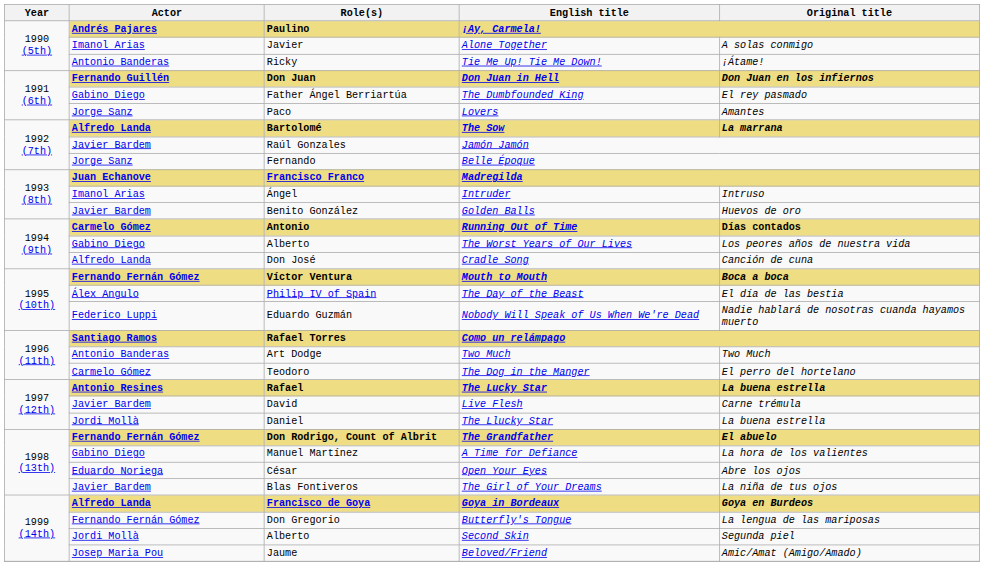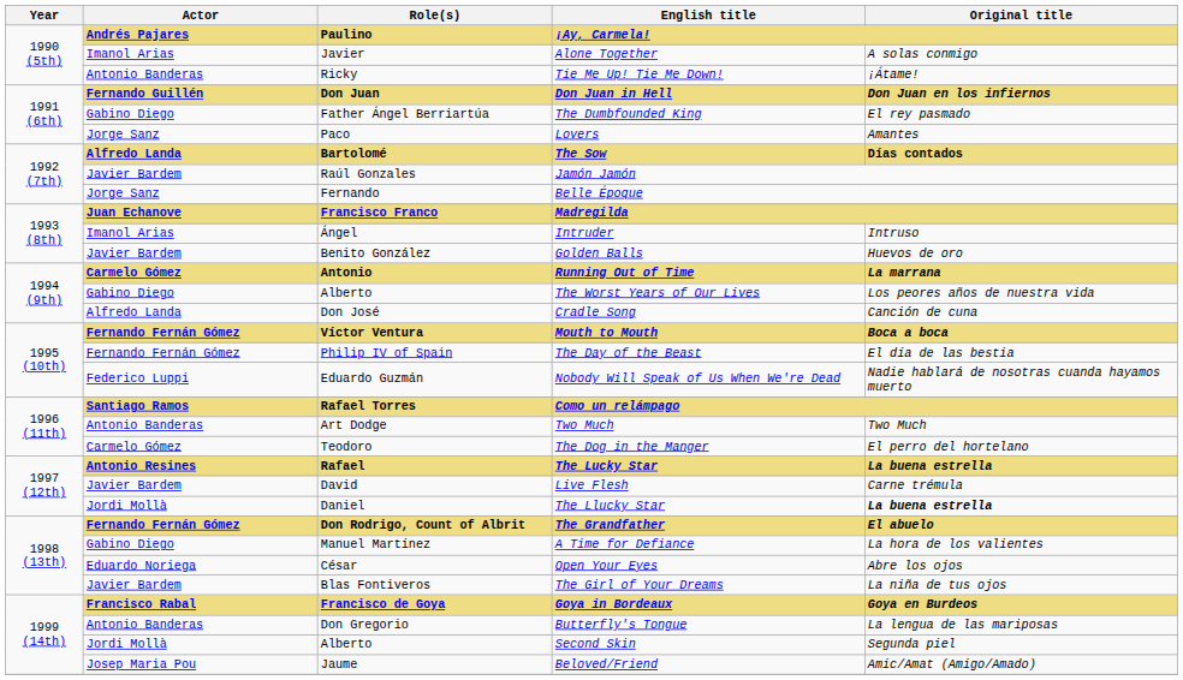 <table class="wikitable sortable" style="text-align:left;">
 <tr>
 <th scope="col" style="width:5%;">Year</th>
 <th scope="col" style="width:15%;">Actor</th>
 <th scope="col" style="width:15%;">Role(s)</th>
 <th scope="col" style="width:20%;">English title</th>
 <th scope="col" style="width:20%;">Original title</th>
 </tr>
 <tr>
 <td rowspan="3" style="text-align:center;">1990<br><a href='#'>(5th)</a></td>
 <td style="background:#eedd82;"><strong><a href='#'>Andrés Pajares</a></strong></td>
 <td style="background:#eedd82;"><strong>Paulino</strong></td>
 <td colspan="2" style="background:#eedd82;"><strong><em><a href='#'>¡Ay, Carmela!</a></em></strong></td>
 </tr>
 <tr>
 <td><a href='#'>Imanol Arias</a></td>
 <td>Javier</td>
 <td><em><a href='#'>Alone Together</a></em></td>
 <td><em>A solas conmigo</em></td>
 </tr>
 <tr>
 <td><a href='#'>Antonio Banderas</a></td>
 <td>Ricky</td>
 <td><em><a href='#'>Tie Me Up! Tie Me Down!</a></em></td>
 <td><em>¡Átame!</em></td>
 </tr>
 <tr>
 <td rowspan="3" style="text-align:center;">1991<br><a href='#'>(6th)</a></td>
 <td style="background:#eedd82;"><strong><a href='#'>Fernando Guillén</a></strong></td>
 <td style="background:#eedd82;"><strong>Don Juan</strong></td>
 <td style="background:#eedd82;"><strong><em><a href='#'>Don Juan in Hell</a></em></strong></td>
 <td style="background:#eedd82;"><strong><em>Don Juan en los infiernos</em></strong></td>
 </tr>
 <tr>
 <td><a href='#'>Gabino Diego</a></td>
 <td>Father Ángel Berriartúa</td>
 <td><em><a href='#'>The Dumbfounded King</a></em></td>
 <td><em>El rey pasmado</em></td>
 </tr>
 <tr>
 <td><a href='#'>Jorge Sanz</a></td>
 <td>Paco</td>
 <td><em><a href='#'>Lovers</a></em></td>
 <td><em>Amantes</em></td>
 </tr>
 <tr>
 <td rowspan="3" style="text-align:center;">1992<br><a href='#'>(7th)</a></td>
 <td style="background:#eedd82;"><strong><a href='#'>Alfredo Landa</a></strong></td>
 <td style="background:#eedd82;"><strong>Bartolomé</strong></td>
 <td style="background:#eedd82;"><strong><em><a href='#'>The Sow</a></em></strong></td>
-<td style="background:#eedd82;"><strong><em>La marrana</em></strong></td>
+<td style="background:#eedd82;"><strong>Días contados</strong></td>
 </tr>
 <tr>
 <td><a href='#'>Javier Bardem</a></td>
 <td>Raúl Gonzales</td>
 <td colspan="2"><em><a href='#'>Jamón Jamón</a></em></td>
 </tr>
 <tr>
 <td><a href='#'>Jorge Sanz</a></td>
 <td>Fernando</td>
 <td colspan="2"><em><a href='#'>Belle Époque</a></em></td>
 </tr>
 <tr>
 <td rowspan="3" style="text-align:center;">1993<br><a href='#'>(8th)</a></td>
 <td style="background:#eedd82;"><strong><a href='#'>Juan Echanove</a></strong></td>
 <td style="background:#eedd82;"><strong><a href='#'>Francisco Franco</a></strong></td>
 <td colspan="2" style="background:#eedd82;"><strong><em><a href='#'>Madregilda</a></em></strong></td>
 </tr>
 <tr>
 <td><a href='#'>Imanol Arias</a></td>
 <td>Ángel</td>
 <td><em><a href='#'>Intruder</a></em></td>
 <td><em>Intruso</em></td>
 </tr>
 <tr>
 <td><a href='#'>Javier Bardem</a></td>
 <td>Benito González</td>
 <td><em><a href='#'>Golden Balls</a></em></td>
 <td><em>Huevos de oro</em></td>
 </tr>
 <tr>
 <td rowspan="3" style="text-align:center;">1994<br><a href='#'>(9th)</a></td>
 <td style="background:#eedd82;"><strong><a href='#'>Carmelo Gómez</a></strong></td>
 <td style="background:#eedd82;"><strong>Antonio</strong></td>
 <td style="background:#eedd82;"><strong><em><a href='#'>Running Out of Time</a></em></strong></td>
-<td style="background:#eedd82;"><strong>Días contados</strong></td>
+<td style="background:#eedd82;"><strong><em>La marrana</em></strong></td>
 </tr>
 <tr>
 <td><a href='#'>Gabino Diego</a></td>
 <td>Alberto</td>
 <td><em><a href='#'>The Worst Years of Our Lives</a></em></td>
 <td><em>Los peores años de nuestra vida</em></td>
 </tr>
 <tr>
 <td><a href='#'>Alfredo Landa</a></td>
 <td>Don José</td>
 <td><em><a href='#'>Cradle Song</a></em></td>
 <td><em>Canción de cuna</em></td>
 </tr>
 <tr>
 <td rowspan="3" style="text-align:center;">1995<br><a href='#'>(10th)</a></td>
 <td style="background:#eedd82;"><strong><a href='#'>Fernando Fernán Gómez</a></strong></td>
 <td style="background:#eedd82;"><strong>Víctor Ventura</strong></td>
 <td style="background:#eedd82;"><strong><em><a href='#'>Mouth to Mouth</a></em></strong></td>
 <td style="background:#eedd82;"><strong><em>Boca a boca</em></strong></td>
 </tr>
 <tr>
-<td><a href='#'>Álex Angulo</a></td>
+<td><a href='#'>Fernando Fernán Gómez</a></td>
 <td><a href='#'>Philip IV of Spain</a></td>
 <td><em><a href='#'>The Day of the Beast</a></em></td>
 <td><em>El día de las bestia</em></td>
 </tr>
 <tr>
 <td><a href='#'>Federico Luppi</a></td>
 <td>Eduardo Guzmán</td>
 <td><em><a href='#'>Nobody Will Speak of Us When We're Dead</a></em></td>
 <td><em>Nadie hablará de nosotras cuanda hayamos muerto</em></td>
 </tr>
 <tr>
 <td rowspan="3" style="text-align:center;">1996<br><a href='#'>(11th)</a></td>
 <td style="background:#eedd82;"><strong><a href='#'>Santiago Ramos</a></strong></td>
 <td style="background:#eedd82;"><strong>Rafael Torres</strong></td>
 <td colspan="2" style="background:#eedd82;"><strong><em><a href='#'>Como un relámpago</a></em></strong></td>
 </tr>
 <tr>
 <td><a href='#'>Antonio Banderas</a></td>
 <td>Art Dodge</td>
 <td><em><a href='#'>Two Much</a></em></td>
 <td><em>Two Much</em></td>
 </tr>
 <tr>
 <td><a href='#'>Carmelo Gómez</a></td>
 <td>Teodoro</td>
 <td><em><a href='#'>The Dog in the Manger</a></em></td>
 <td><em>El perro del hortelano</em></td>
 </tr>
 <tr>
 <td rowspan="3" style="text-align:center;">1997<br><a href='#'>(12th)</a></td>
 <td style="background:#eedd82;"><strong><a href='#'>Antonio Resines</a></strong></td>
 <td style="background:#eedd82;"><strong>Rafael</strong></td>
 <td style="background:#eedd82;"><strong><em><a href='#'>The Lucky Star</a></em></strong></td>
 <td style="background:#eedd82;"><strong><em>La buena estrella</em></strong></td>
 </tr>
 <tr>
 <td><a href='#'>Javier Bardem</a></td>
 <td>David</td>
 <td><em><a href='#'>Live Flesh</a></em></td>
 <td><em>Carne trémula</em></td>
 </tr>
 <tr>
 <td><a href='#'>Jordi Mollà</a></td>
 <td>Daniel</td>
 <td><em><a href='#'>The Llucky Star</a></em></td>
-<td><em>La buena estrella</em></td>
+<td><strong><em>La buena estrella</em></strong></td>
 </tr>
 <tr>
 <td rowspan="4" style="text-align:center;">1998<br><a href='#'>(13th)</a></td>
 <td style="background:#eedd82;"><strong><a href='#'>Fernando Fernán Gómez</a></strong></td>
 <td style="background:#eedd82;"><strong>Don Rodrigo, Count of Albrit</strong></td>
 <td style="background:#eedd82;"><strong><em><a href='#'>The Grandfather</a></em></strong></td>
 <td style="background:#eedd82;"><strong><em>El abuelo</em></strong></td>
 </tr>
 <tr>
 <td><a href='#'>Gabino Diego</a></td>
 <td>Manuel Martínez</td>
 <td><em><a href='#'>A Time for Defiance</a></em></td>
 <td><em>La hora de los valientes</em></td>
 </tr>
 <tr>
 <td><a href='#'>Eduardo Noriega</a></td>
 <td>César</td>
 <td><em><a href='#'>Open Your Eyes</a></em></td>
 <td><em>Abre los ojos</em></td>
 </tr>
 <tr>
 <td><a href='#'>Javier Bardem</a></td>
 <td>Blas Fontiveros</td>
 <td><em><a href='#'>The Girl of Your Dreams</a></em></td>
 <td><em>La niña de tus ojos</em></td>
 </tr>
 <tr>
 <td rowspan="4" style="text-align:center;">1999<br><a href='#'>(14th)</a></td>
-<td style="background:#eedd82;"><strong><a href='#'>Alfredo Landa</a></strong></td>
+<td style="background:#eedd82;"><strong><a href='#'>Francisco Rabal</a></strong></td>
 <td style="background:#eedd82;"><strong><a href='#'>Francisco de Goya</a></strong></td>
 <td style="background:#eedd82;"><strong><em><a href='#'>Goya in Bordeaux</a></em></strong></td>
 <td style="background:#eedd82;"><strong><em>Goya en Burdeos</em></strong></td>
 </tr>
 <tr>
-<td><a href='#'>Fernando Fernán Gómez</a></td>
+<td><a href='#'>Antonio Banderas</a></td>
 <td>Don Gregorio</td>
 <td><em><a href='#'>Butterfly's Tongue</a></em></td>
 <td><em>La lengua de las mariposas</em></td>
 </tr>
 <tr>
 <td><a href='#'>Jordi Mollà</a></td>
 <td>Alberto</td>
 <td><em><a href='#'>Second Skin</a></em></td>
 <td><em>Segunda piel</em></td>
 </tr>
 <tr>
 <td><a href='#'>Josep Maria Pou</a></td>
 <td>Jaume</td>
 <td><em><a href='#'>Beloved/Friend</a></em></td>
 <td><em>Amic/Amat (Amigo/Amado)</em></td>
 </tr>
 <tr>
 </tr>
 </table>
